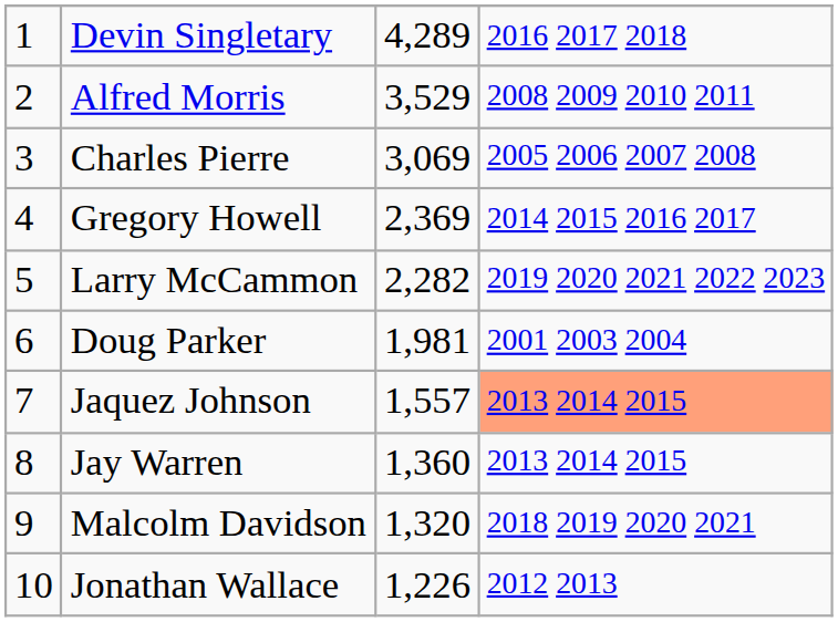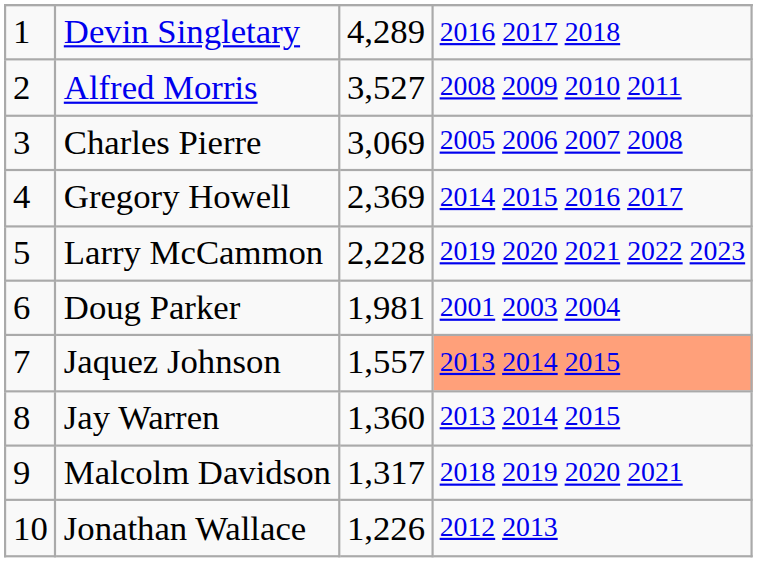 <table class="wikitable">
 <tr>
 </tr>
 <tr>
 <td>1</td>
 <td><a href='#'>Devin Singletary</a></td>
 <td>4,289</td>
 <td style="font-size:80%;"><a href='#'>2016</a> <a href='#'>2017</a> <a href='#'>2018</a></td>
 </tr>
 <tr>
 <td>2</td>
 <td><a href='#'>Alfred Morris</a></td>
-<td>3,529</td>
+<td>3,527</td>
 <td style="font-size:80%;"><a href='#'>2008</a> <a href='#'>2009</a> <a href='#'>2010</a> <a href='#'>2011</a></td>
 </tr>
 <tr>
 <td>3</td>
 <td>Charles Pierre</td>
 <td>3,069</td>
 <td style="font-size:80%;"><a href='#'>2005</a> <a href='#'>2006</a> <a href='#'>2007</a> <a href='#'>2008</a></td>
 </tr>
 <tr>
 <td>4</td>
 <td>Gregory Howell</td>
 <td>2,369</td>
 <td style="font-size:80%;"><a href='#'>2014</a> <a href='#'>2015</a> <a href='#'>2016</a> <a href='#'>2017</a></td>
 </tr>
 <tr>
 <td>5</td>
 <td>Larry McCammon</td>
-<td>2,282</td>
+<td>2,228</td>
 <td style="font-size:80%;"><a href='#'>2019</a> <a href='#'>2020</a> <a href='#'>2021</a> <a href='#'>2022</a> <a href='#'>2023</a></td>
 </tr>
 <tr>
 <td>6</td>
 <td>Doug Parker</td>
 <td>1,981</td>
 <td style="font-size:80%;"><a href='#'>2001</a> <a href='#'>2003</a> <a href='#'>2004</a></td>
 </tr>
 <tr>
 <td>7</td>
 <td>Jaquez Johnson</td>
 <td>1,557</td>
 <td style="background: lightsalmon; font-size:80%;"><a href='#'>2013</a> <a href='#'>2014</a> <a href='#'>2015</a></td>
 </tr>
 <tr>
 <td>8</td>
 <td>Jay Warren</td>
 <td>1,360</td>
 <td style="font-size:80%;"><a href='#'>2013</a> <a href='#'>2014</a> <a href='#'>2015</a></td>
 </tr>
 <tr>
 <td>9</td>
 <td>Malcolm Davidson</td>
-<td>1,320</td>
+<td>1,317</td>
 <td style="font-size:80%;"><a href='#'>2018</a> <a href='#'>2019</a> <a href='#'>2020</a> <a href='#'>2021</a></td>
 </tr>
 <tr>
 <td>10</td>
 <td>Jonathan Wallace</td>
 <td>1,226</td>
 <td style="font-size:80%;"><a href='#'>2012</a> <a href='#'>2013</a></td>
 </tr>
 </table>
